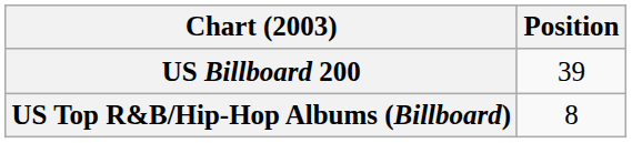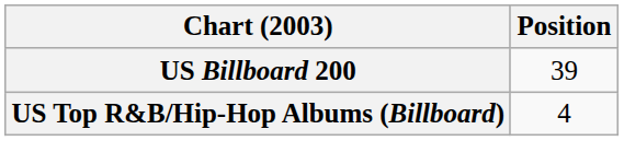 <table class="wikitable sortable plainrowheaders" style="text-align:center">
 <tr>
 <th scope="col">Chart (2003)</th>
 <th scope="col">Position</th>
 </tr>
 <tr>
 <th scope="row">US <em>Billboard</em> 200</th>
 <td>39</td>
 </tr>
 <tr>
 <th scope="row">US Top R&B/Hip-Hop Albums (<em>Billboard</em>)</th>
-<td>8</td>
+<td>4</td>
 </tr>
 </table>
